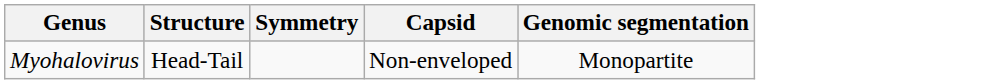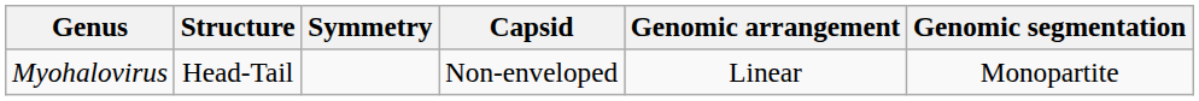 <table class="wikitable sortable" style="text-align:center">
 <tr>
 <th>Genus</th>
 <th>Structure</th>
 <th>Symmetry</th>
 <th>Capsid</th>
+<th>Genomic arrangement</th>
 <th>Genomic segmentation</th>
 </tr>
 <tr>
 <td><em>Myohalovirus</em></td>
 <td>Head-Tail</td>
 <td></td>
 <td>Non-enveloped</td>
+<td>Linear</td>
 <td>Monopartite</td>
 </tr>
 </table>
